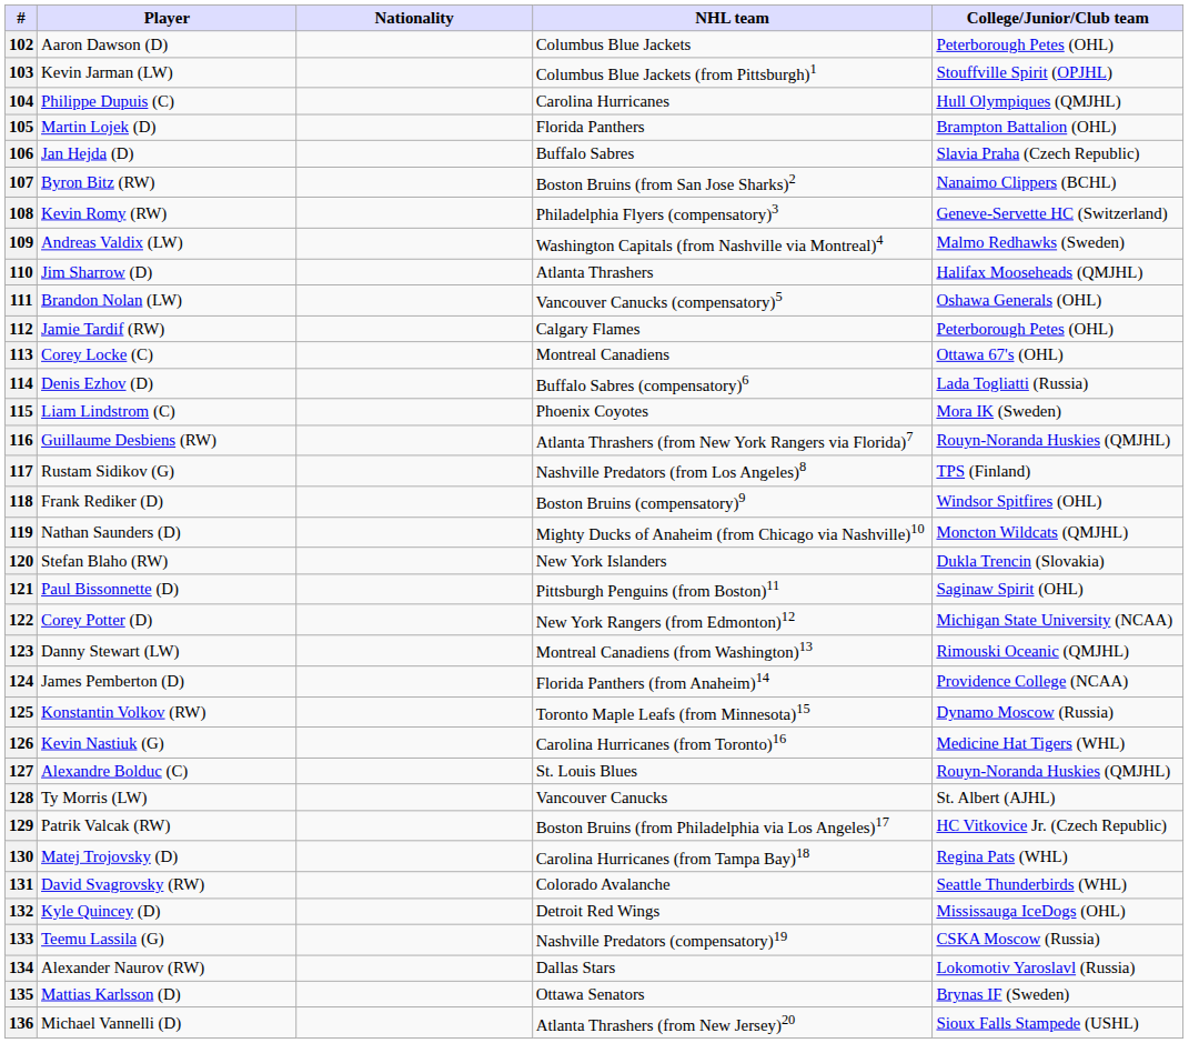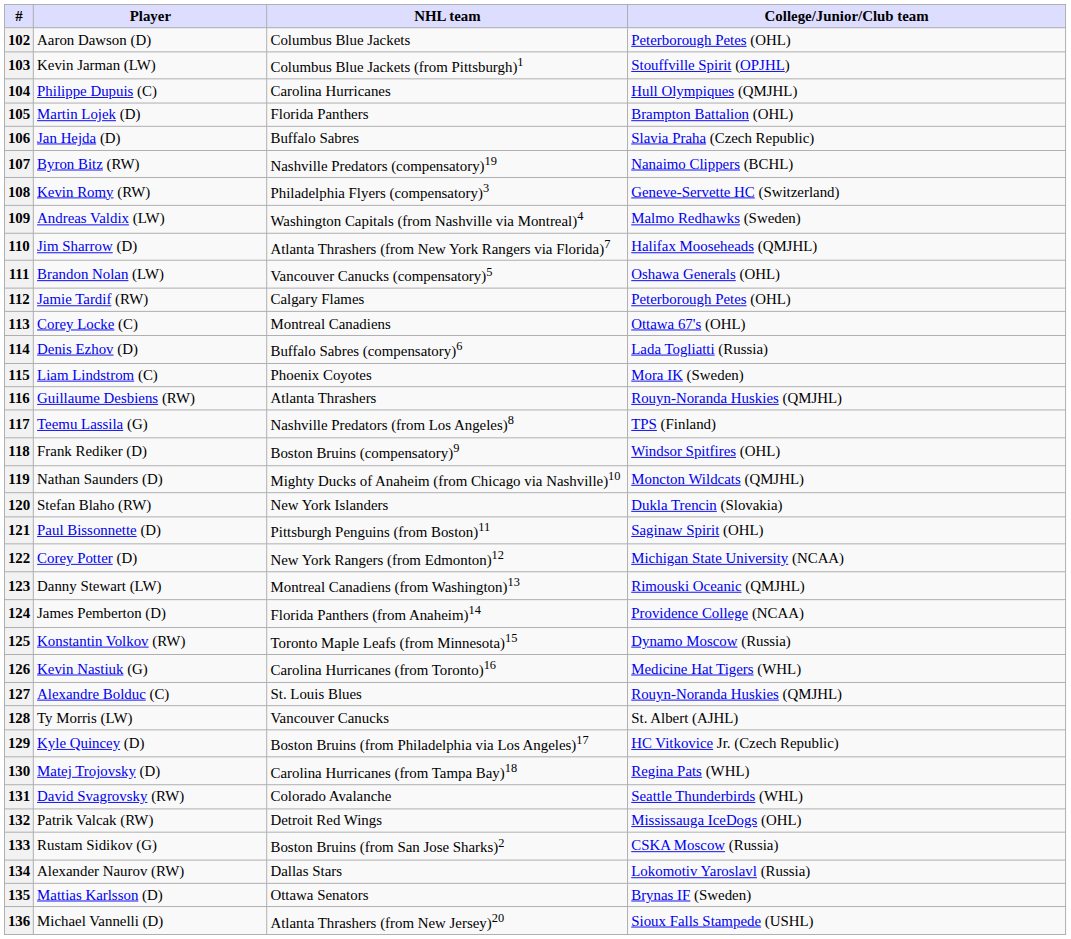 <table class="wikitable">
 <tr>
 <th style="background:#ddf; width:2.75%;">#</th>
 <th style="background:#ddf; width:22.0%;">Player</th>
-<th style="background:#ddf; width:20.0%;">Nationality</th>
 <th style="background:#ddf; width:34.0%;">NHL team</th>
 <th style="background:#ddf; width:100.0%;">College/Junior/Club team</th>
 </tr>
 <tr>
 <th>102</th>
 <td>Aaron Dawson (D)</td>
-<td></td>
 <td>Columbus Blue Jackets</td>
 <td><a href='#'>Peterborough Petes</a> (OHL)</td>
 </tr>
 <tr>
 <th>103</th>
 <td>Kevin Jarman (LW)</td>
-<td></td>
 <td>Columbus Blue Jackets (from Pittsburgh)<sup>1</sup></td>
 <td><a href='#'>Stouffville Spirit</a> (<a href='#'>OPJHL</a>)</td>
 </tr>
 <tr>
 <th>104</th>
 <td><a href='#'>Philippe Dupuis</a> (C)</td>
-<td></td>
 <td>Carolina Hurricanes</td>
 <td><a href='#'>Hull Olympiques</a> (QMJHL)</td>
 </tr>
 <tr>
 <th>105</th>
 <td><a href='#'>Martin Lojek</a> (D)</td>
-<td></td>
 <td>Florida Panthers</td>
 <td><a href='#'>Brampton Battalion</a> (OHL)</td>
 </tr>
 <tr>
 <th>106</th>
 <td><a href='#'>Jan Hejda</a> (D)</td>
-<td></td>
 <td>Buffalo Sabres</td>
 <td><a href='#'>Slavia Praha</a> (Czech Republic)</td>
 </tr>
 <tr>
 <th>107</th>
 <td><a href='#'>Byron Bitz</a> (RW)</td>
-<td></td>
-<td>Boston Bruins (from San Jose Sharks)<sup>2</sup></td>
+<td>Nashville Predators (compensatory)<sup>19</sup></td>
 <td><a href='#'>Nanaimo Clippers</a> (BCHL)</td>
 </tr>
 <tr>
 <th>108</th>
 <td><a href='#'>Kevin Romy</a> (RW)</td>
-<td></td>
 <td>Philadelphia Flyers (compensatory)<sup>3</sup></td>
 <td><a href='#'>Geneve-Servette HC</a> (Switzerland)</td>
 </tr>
 <tr>
 <th>109</th>
 <td><a href='#'>Andreas Valdix</a> (LW)</td>
-<td></td>
 <td>Washington Capitals (from Nashville via Montreal)<sup>4</sup></td>
 <td><a href='#'>Malmo Redhawks</a> (Sweden)</td>
 </tr>
 <tr>
 <th>110</th>
 <td><a href='#'>Jim Sharrow</a> (D)</td>
-<td></td>
-<td>Atlanta Thrashers</td>
+<td>Atlanta Thrashers (from New York Rangers via Florida)<sup>7</sup></td>
 <td><a href='#'>Halifax Mooseheads</a> (QMJHL)</td>
 </tr>
 <tr>
 <th>111</th>
 <td><a href='#'>Brandon Nolan</a> (LW)</td>
-<td></td>
 <td>Vancouver Canucks (compensatory)<sup>5</sup></td>
 <td><a href='#'>Oshawa Generals</a> (OHL)</td>
 </tr>
 <tr>
 <th>112</th>
 <td><a href='#'>Jamie Tardif</a> (RW)</td>
-<td></td>
 <td>Calgary Flames</td>
 <td><a href='#'>Peterborough Petes</a> (OHL)</td>
 </tr>
 <tr>
 <th>113</th>
 <td><a href='#'>Corey Locke</a> (C)</td>
-<td></td>
 <td>Montreal Canadiens</td>
 <td><a href='#'>Ottawa 67's</a> (OHL)</td>
 </tr>
 <tr>
 <th>114</th>
 <td><a href='#'>Denis Ezhov</a> (D)</td>
-<td></td>
 <td>Buffalo Sabres (compensatory)<sup>6</sup></td>
 <td><a href='#'>Lada Togliatti</a> (Russia)</td>
 </tr>
 <tr>
 <th>115</th>
 <td><a href='#'>Liam Lindstrom</a> (C)</td>
-<td></td>
 <td>Phoenix Coyotes</td>
 <td><a href='#'>Mora IK</a> (Sweden)</td>
 </tr>
 <tr>
 <th>116</th>
 <td><a href='#'>Guillaume Desbiens</a> (RW)</td>
-<td></td>
-<td>Atlanta Thrashers (from New York Rangers via Florida)<sup>7</sup></td>
+<td>Atlanta Thrashers</td>
 <td><a href='#'>Rouyn-Noranda Huskies</a> (QMJHL)</td>
 </tr>
 <tr>
 <th>117</th>
-<td>Rustam Sidikov (G)</td>
-<td></td>
+<td><a href='#'>Teemu Lassila</a> (G)</td>
 <td>Nashville Predators (from Los Angeles)<sup>8</sup></td>
 <td><a href='#'>TPS</a> (Finland)</td>
 </tr>
 <tr>
 <th>118</th>
 <td>Frank Rediker (D)</td>
-<td></td>
 <td>Boston Bruins (compensatory)<sup>9</sup></td>
 <td><a href='#'>Windsor Spitfires</a> (OHL)</td>
 </tr>
 <tr>
 <th>119</th>
 <td>Nathan Saunders (D)</td>
-<td></td>
 <td>Mighty Ducks of Anaheim (from Chicago via Nashville)<sup>10</sup></td>
 <td><a href='#'>Moncton Wildcats</a> (QMJHL)</td>
 </tr>
 <tr>
 <th>120</th>
 <td>Stefan Blaho (RW)</td>
-<td></td>
 <td>New York Islanders</td>
 <td><a href='#'>Dukla Trencin</a> (Slovakia)</td>
 </tr>
 <tr>
 <th>121</th>
 <td><a href='#'>Paul Bissonnette</a> (D)</td>
-<td></td>
 <td>Pittsburgh Penguins (from Boston)<sup>11</sup></td>
 <td><a href='#'>Saginaw Spirit</a> (OHL)</td>
 </tr>
 <tr>
 <th>122</th>
 <td><a href='#'>Corey Potter</a> (D)</td>
-<td></td>
 <td>New York Rangers (from Edmonton)<sup>12</sup></td>
 <td><a href='#'>Michigan State University</a> (NCAA)</td>
 </tr>
 <tr>
 <th>123</th>
 <td>Danny Stewart (LW)</td>
-<td></td>
 <td>Montreal Canadiens (from Washington)<sup>13</sup></td>
 <td><a href='#'>Rimouski Oceanic</a> (QMJHL)</td>
 </tr>
 <tr>
 <th>124</th>
 <td>James Pemberton (D)</td>
-<td></td>
 <td>Florida Panthers (from Anaheim)<sup>14</sup></td>
 <td><a href='#'>Providence College</a> (NCAA)</td>
 </tr>
 <tr>
 <th>125</th>
 <td><a href='#'>Konstantin Volkov</a> (RW)</td>
-<td></td>
 <td>Toronto Maple Leafs (from Minnesota)<sup>15</sup></td>
 <td><a href='#'>Dynamo Moscow</a> (Russia)</td>
 </tr>
 <tr>
 <th>126</th>
 <td><a href='#'>Kevin Nastiuk</a> (G)</td>
-<td></td>
 <td>Carolina Hurricanes (from Toronto)<sup>16</sup></td>
 <td><a href='#'>Medicine Hat Tigers</a> (WHL)</td>
 </tr>
 <tr>
 <th>127</th>
 <td><a href='#'>Alexandre Bolduc</a> (C)</td>
-<td></td>
 <td>St. Louis Blues</td>
 <td><a href='#'>Rouyn-Noranda Huskies</a> (QMJHL)</td>
 </tr>
 <tr>
 <th>128</th>
 <td>Ty Morris (LW)</td>
-<td></td>
 <td>Vancouver Canucks</td>
 <td>St. Albert (AJHL)</td>
 </tr>
 <tr>
 <th>129</th>
-<td>Patrik Valcak (RW)</td>
-<td></td>
+<td><a href='#'>Kyle Quincey</a> (D)</td>
 <td>Boston Bruins (from Philadelphia via Los Angeles)<sup>17</sup></td>
 <td><a href='#'>HC Vitkovice</a> Jr. (Czech Republic)</td>
 </tr>
 <tr>
 <th>130</th>
 <td><a href='#'>Matej Trojovsky</a> (D)</td>
-<td></td>
 <td>Carolina Hurricanes (from Tampa Bay)<sup>18</sup></td>
 <td><a href='#'>Regina Pats</a> (WHL)</td>
 </tr>
 <tr>
 <th>131</th>
 <td><a href='#'>David Svagrovsky</a> (RW)</td>
-<td></td>
 <td>Colorado Avalanche</td>
 <td><a href='#'>Seattle Thunderbirds</a> (WHL)</td>
 </tr>
 <tr>
 <th>132</th>
-<td><a href='#'>Kyle Quincey</a> (D)</td>
-<td></td>
+<td>Patrik Valcak (RW)</td>
 <td>Detroit Red Wings</td>
 <td><a href='#'>Mississauga IceDogs</a> (OHL)</td>
 </tr>
 <tr>
 <th>133</th>
-<td><a href='#'>Teemu Lassila</a> (G)</td>
-<td></td>
-<td>Nashville Predators (compensatory)<sup>19</sup></td>
+<td>Rustam Sidikov (G)</td>
+<td>Boston Bruins (from San Jose Sharks)<sup>2</sup></td>
 <td><a href='#'>CSKA Moscow</a> (Russia)</td>
 </tr>
 <tr>
 <th>134</th>
 <td>Alexander Naurov (RW)</td>
-<td></td>
 <td>Dallas Stars</td>
 <td><a href='#'>Lokomotiv Yaroslavl</a> (Russia)</td>
 </tr>
 <tr>
 <th>135</th>
 <td><a href='#'>Mattias Karlsson</a> (D)</td>
-<td></td>
 <td>Ottawa Senators</td>
 <td><a href='#'>Brynas IF</a> (Sweden)</td>
 </tr>
 <tr>
 <th>136</th>
 <td>Michael Vannelli (D)</td>
-<td></td>
 <td>Atlanta Thrashers (from New Jersey)<sup>20</sup></td>
 <td><a href='#'>Sioux Falls Stampede</a> (USHL)</td>
 </tr>
 </table>
